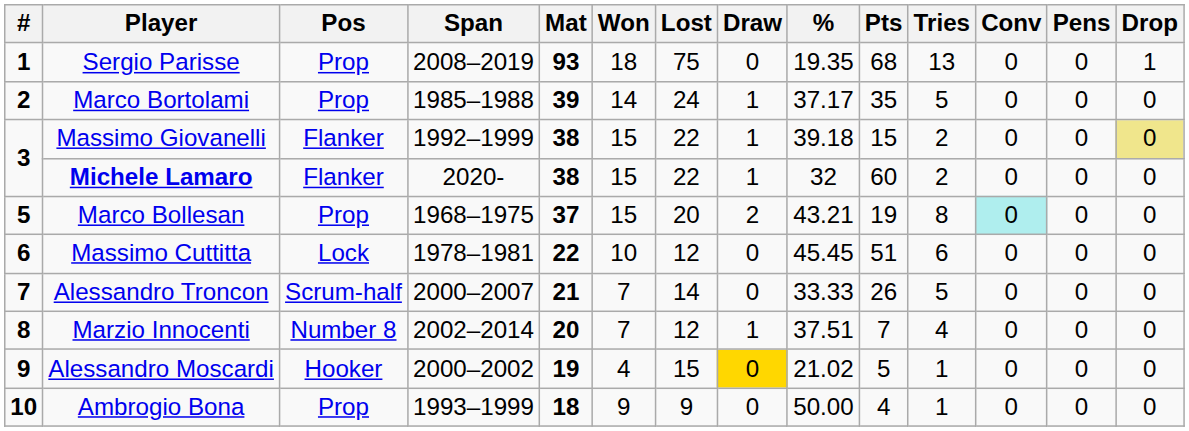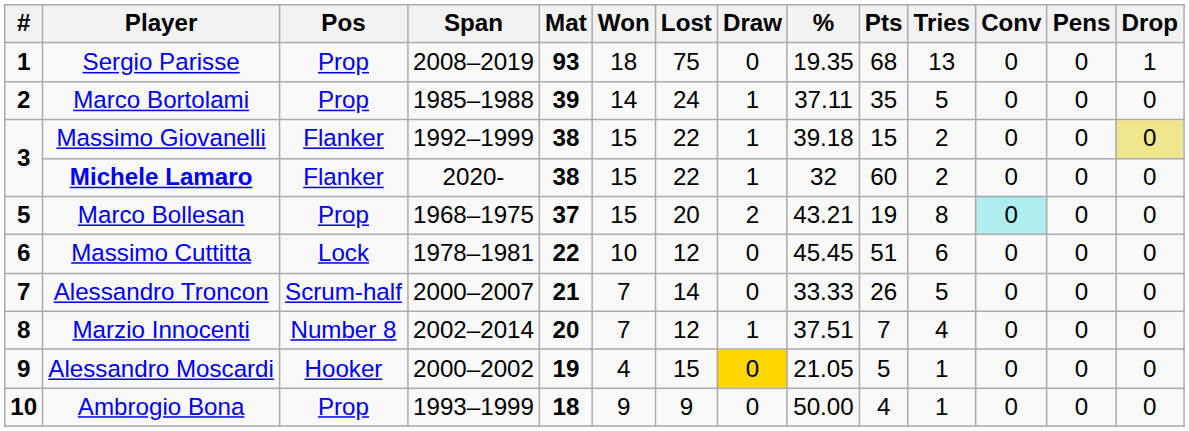 <table class="wikitable" style="text-align:center;">
 <tr>
 <th>#</th>
 <th>Player</th>
 <th>Pos</th>
 <th>Span</th>
 <th>Mat</th>
 <th>Won</th>
 <th>Lost</th>
 <th>Draw</th>
 <th>%</th>
 <th>Pts</th>
 <th>Tries</th>
 <th>Conv</th>
 <th>Pens</th>
 <th>Drop</th>
 </tr>
 <tr>
 <td><strong>1</strong></td>
 <td><a href='#'>Sergio Parisse</a></td>
 <td><a href='#'>Prop</a></td>
 <td>2008–2019</td>
 <td><strong>93</strong></td>
 <td>18</td>
 <td>75</td>
 <td>0</td>
 <td>19.35</td>
 <td>68</td>
 <td>13</td>
 <td>0</td>
 <td>0</td>
 <td>1</td>
 </tr>
 <tr>
 <td><strong>2</strong></td>
 <td><a href='#'>Marco Bortolami</a></td>
 <td><a href='#'>Prop</a></td>
 <td>1985–1988</td>
 <td><strong>39</strong></td>
 <td>14</td>
 <td>24</td>
 <td>1</td>
-<td>37.17</td>
+<td>37.11</td>
 <td>35</td>
 <td>5</td>
 <td>0</td>
 <td>0</td>
 <td>0</td>
 </tr>
 <tr>
 <td rowspan=2><strong>3</strong></td>
 <td><a href='#'>Massimo Giovanelli</a></td>
 <td><a href='#'>Flanker</a></td>
 <td>1992–1999</td>
 <td><strong>38</strong></td>
 <td>15</td>
 <td>22</td>
 <td>1</td>
 <td>39.18</td>
 <td>15</td>
 <td>2</td>
 <td>0</td>
 <td>0</td>
 <td style="background: khaki;">0</td>
 </tr>
 <tr>
 <td><strong><a href='#'>Michele Lamaro</a></strong></td>
 <td><a href='#'>Flanker</a></td>
 <td>2020-</td>
 <td><strong>38</strong></td>
 <td>15</td>
 <td>22</td>
 <td>1</td>
 <td>32</td>
 <td>60</td>
 <td>2</td>
 <td>0</td>
 <td>0</td>
 <td>0</td>
 </tr>
 <tr>
 <td><strong>5</strong></td>
 <td><a href='#'>Marco Bollesan</a></td>
 <td><a href='#'>Prop</a></td>
 <td>1968–1975</td>
 <td><strong>37</strong></td>
 <td>15</td>
 <td>20</td>
 <td>2</td>
 <td>43.21</td>
 <td>19</td>
 <td>8</td>
 <td style="background: paleturquoise;">0</td>
 <td>0</td>
 <td>0</td>
 </tr>
 <tr>
 <td><strong>6</strong></td>
 <td><a href='#'>Massimo Cuttitta</a></td>
 <td><a href='#'>Lock</a></td>
 <td>1978–1981</td>
 <td><strong>22</strong></td>
 <td>10</td>
 <td>12</td>
 <td>0</td>
 <td>45.45</td>
 <td>51</td>
 <td>6</td>
 <td>0</td>
 <td>0</td>
 <td>0</td>
 </tr>
 <tr>
 <td><strong>7</strong></td>
 <td><a href='#'>Alessandro Troncon</a></td>
 <td><a href='#'>Scrum-half</a></td>
 <td>2000–2007</td>
 <td><strong>21</strong></td>
 <td>7</td>
 <td>14</td>
 <td>0</td>
 <td>33.33</td>
 <td>26</td>
 <td>5</td>
 <td>0</td>
 <td>0</td>
 <td>0</td>
 </tr>
 <tr>
 <td><strong>8</strong></td>
 <td><a href='#'>Marzio Innocenti</a></td>
 <td><a href='#'>Number 8</a></td>
 <td>2002–2014</td>
 <td><strong>20</strong></td>
 <td>7</td>
 <td>12</td>
 <td>1</td>
 <td>37.51</td>
 <td>7</td>
 <td>4</td>
 <td>0</td>
 <td>0</td>
 <td>0</td>
 </tr>
 <tr>
 <td><strong>9</strong></td>
 <td><a href='#'>Alessandro Moscardi</a></td>
 <td><a href='#'>Hooker</a></td>
 <td>2000–2002</td>
 <td><strong>19</strong></td>
 <td>4</td>
 <td>15</td>
 <td style="background: gold;">0</td>
-<td>21.02</td>
+<td>21.05</td>
 <td>5</td>
 <td>1</td>
 <td>0</td>
 <td>0</td>
 <td>0</td>
 </tr>
 <tr>
 <td><strong>10</strong></td>
 <td><a href='#'>Ambrogio Bona</a></td>
 <td><a href='#'>Prop</a></td>
 <td>1993–1999</td>
 <td><strong>18</strong></td>
 <td>9</td>
 <td>9</td>
 <td>0</td>
 <td>50.00</td>
 <td>4</td>
 <td>1</td>
 <td>0</td>
 <td>0</td>
 <td>0</td>
 </tr>
 </table>
